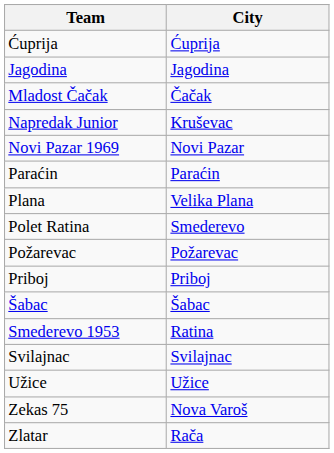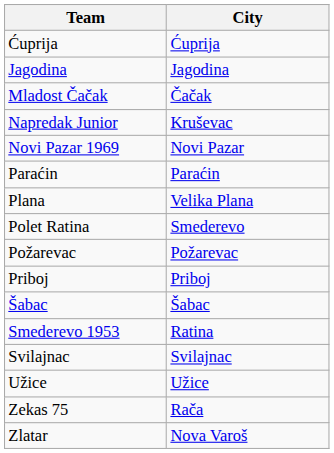 <table class="wikitable sortable">
 <tr>
 <th width=150>Team</th>
 <th width=150>City</th>
 </tr>
 <tr>
 <td>Ćuprija</td>
 <td><a href='#'>Ćuprija</a></td>
 </tr>
 <tr>
 <td><a href='#'>Jagodina</a></td>
 <td><a href='#'>Jagodina</a></td>
 </tr>
 <tr>
 <td><a href='#'>Mladost Čačak</a></td>
 <td><a href='#'>Čačak</a></td>
 </tr>
 <tr>
 <td><a href='#'>Napredak Junior</a></td>
 <td><a href='#'>Kruševac</a></td>
 </tr>
 <tr>
 <td><a href='#'>Novi Pazar 1969</a></td>
 <td><a href='#'>Novi Pazar</a></td>
 </tr>
 <tr>
 <td>Paraćin</td>
 <td><a href='#'>Paraćin</a></td>
 </tr>
 <tr>
 <td>Plana</td>
 <td><a href='#'>Velika Plana</a></td>
 </tr>
 <tr>
 <td>Polet Ratina</td>
 <td><a href='#'>Smederevo</a></td>
 </tr>
 <tr>
 <td>Požarevac</td>
 <td><a href='#'>Požarevac</a></td>
 </tr>
 <tr>
 <td>Priboj</td>
 <td><a href='#'>Priboj</a></td>
 </tr>
 <tr>
 <td><a href='#'>Šabac</a></td>
 <td><a href='#'>Šabac</a></td>
 </tr>
 <tr>
 <td><a href='#'>Smederevo 1953</a></td>
 <td><a href='#'>Ratina</a></td>
 </tr>
 <tr>
 <td>Svilajnac</td>
 <td><a href='#'>Svilajnac</a></td>
 </tr>
 <tr>
 <td>Užice</td>
 <td><a href='#'>Užice</a></td>
 </tr>
 <tr>
 <td>Zekas 75</td>
-<td><a href='#'>Nova Varoš</a></td>
+<td><a href='#'>Rača</a></td>
 </tr>
 <tr>
 <td>Zlatar</td>
-<td><a href='#'>Rača</a></td>
+<td><a href='#'>Nova Varoš</a></td>
 </tr>
 </table>
